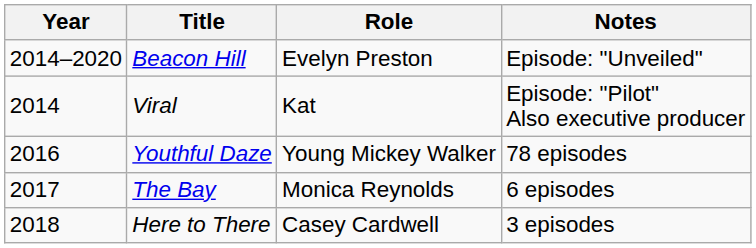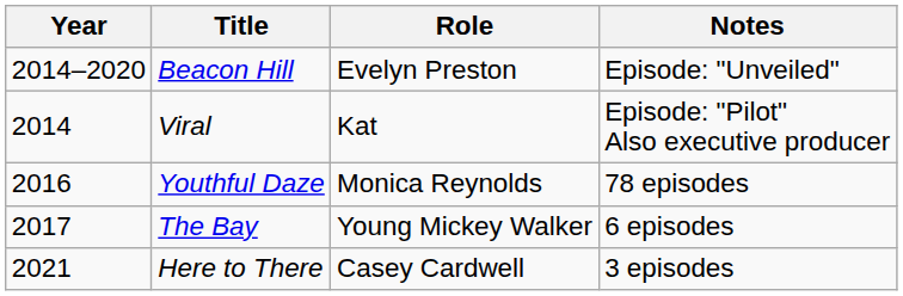 <table class="wikitable">
 <tr>
 <th>Year</th>
 <th>Title</th>
 <th>Role</th>
 <th>Notes</th>
 </tr>
 <tr>
 <td>2014–2020</td>
 <td><em><a href='#'>Beacon Hill</a></em></td>
 <td>Evelyn Preston</td>
 <td>Episode: "Unveiled"</td>
 </tr>
 <tr>
 <td>2014</td>
 <td><em>Viral</em></td>
 <td>Kat</td>
 <td>Episode: "Pilot"<br>Also executive producer</td>
 </tr>
 <tr>
 <td>2016</td>
 <td><em><a href='#'>Youthful Daze</a></em></td>
-<td>Young Mickey Walker</td>
+<td>Monica Reynolds</td>
 <td>78 episodes</td>
 </tr>
 <tr>
 <td>2017</td>
 <td><em><a href='#'>The Bay</a></em></td>
-<td>Monica Reynolds</td>
+<td>Young Mickey Walker</td>
 <td>6 episodes</td>
 </tr>
 <tr>
-<td>2018</td>
+<td>2021</td>
 <td><em>Here to There</em></td>
 <td>Casey Cardwell</td>
 <td>3 episodes</td>
 </tr>
 </table>
